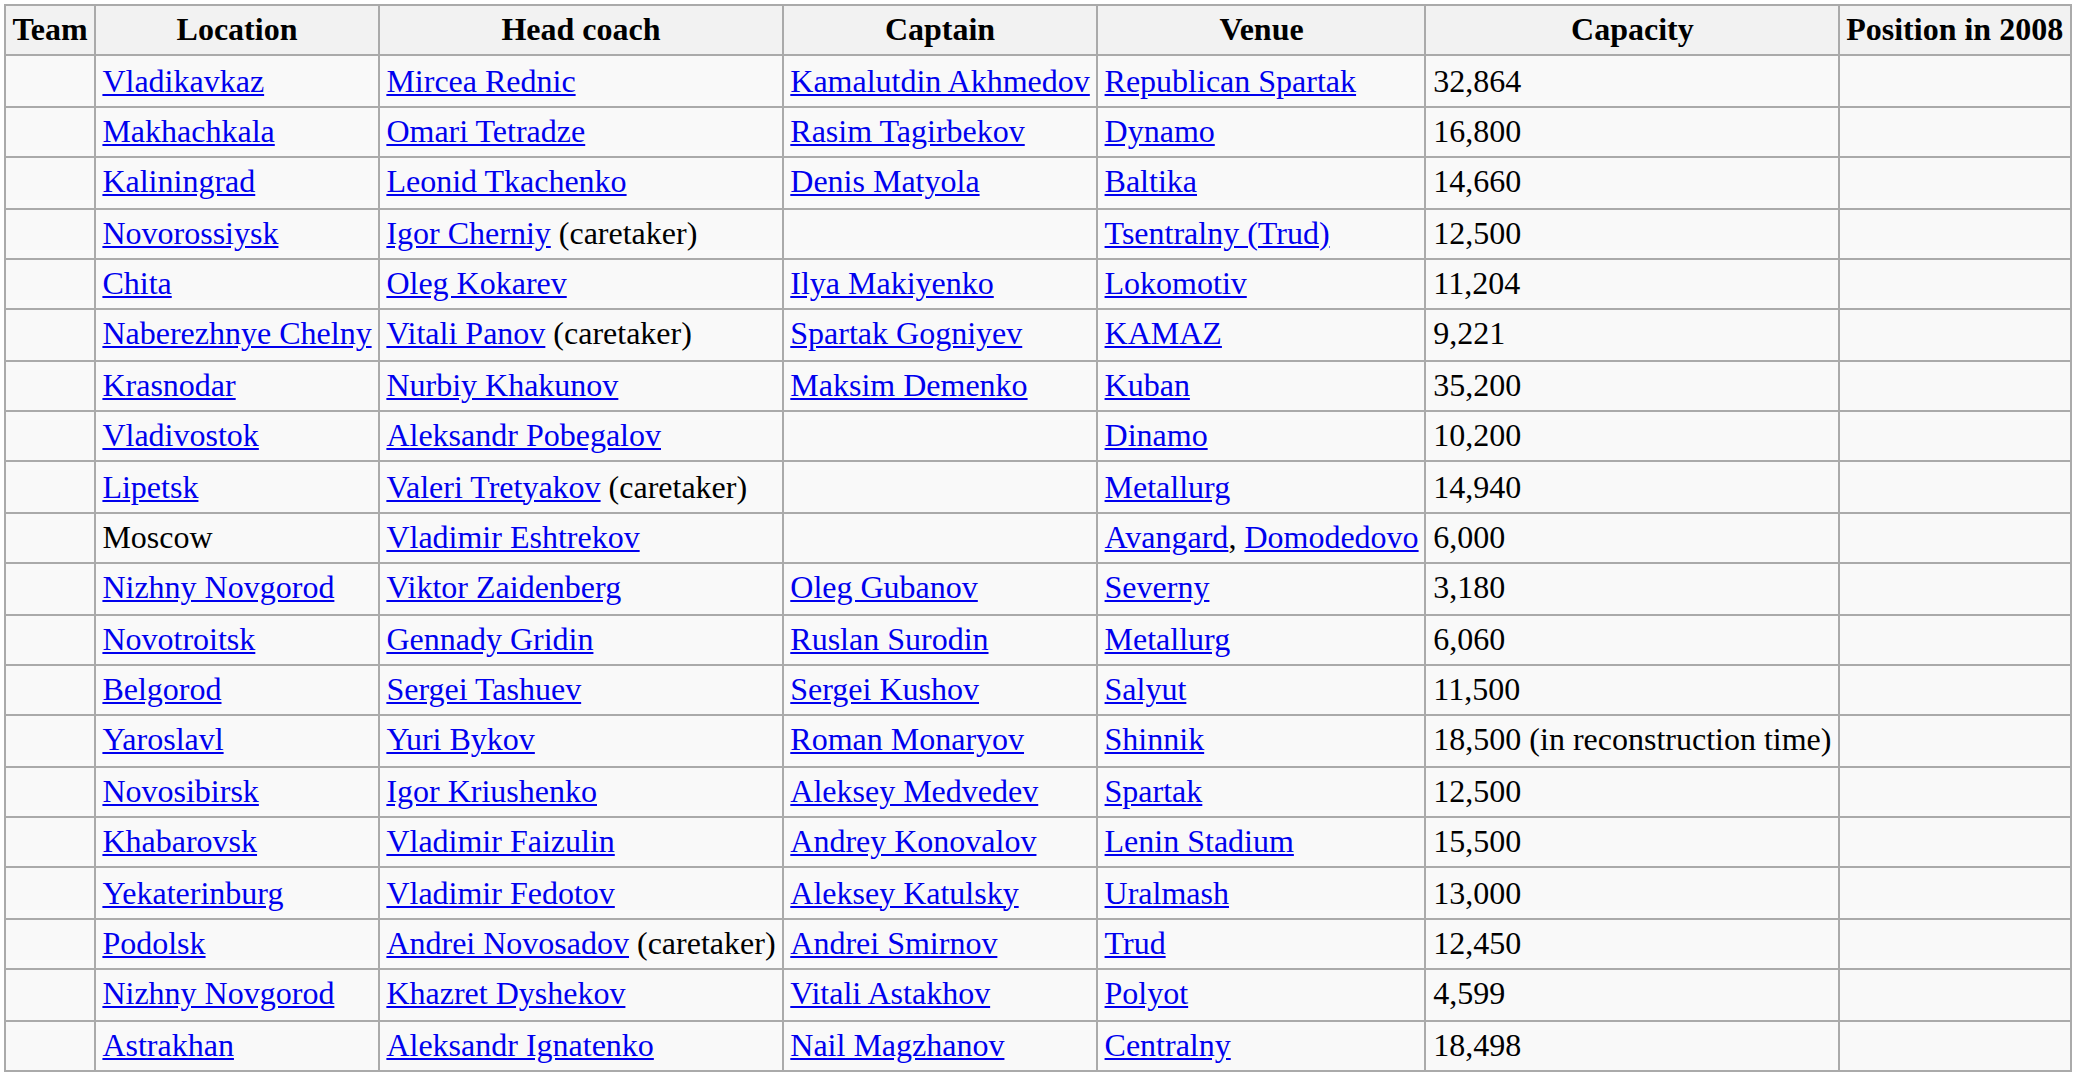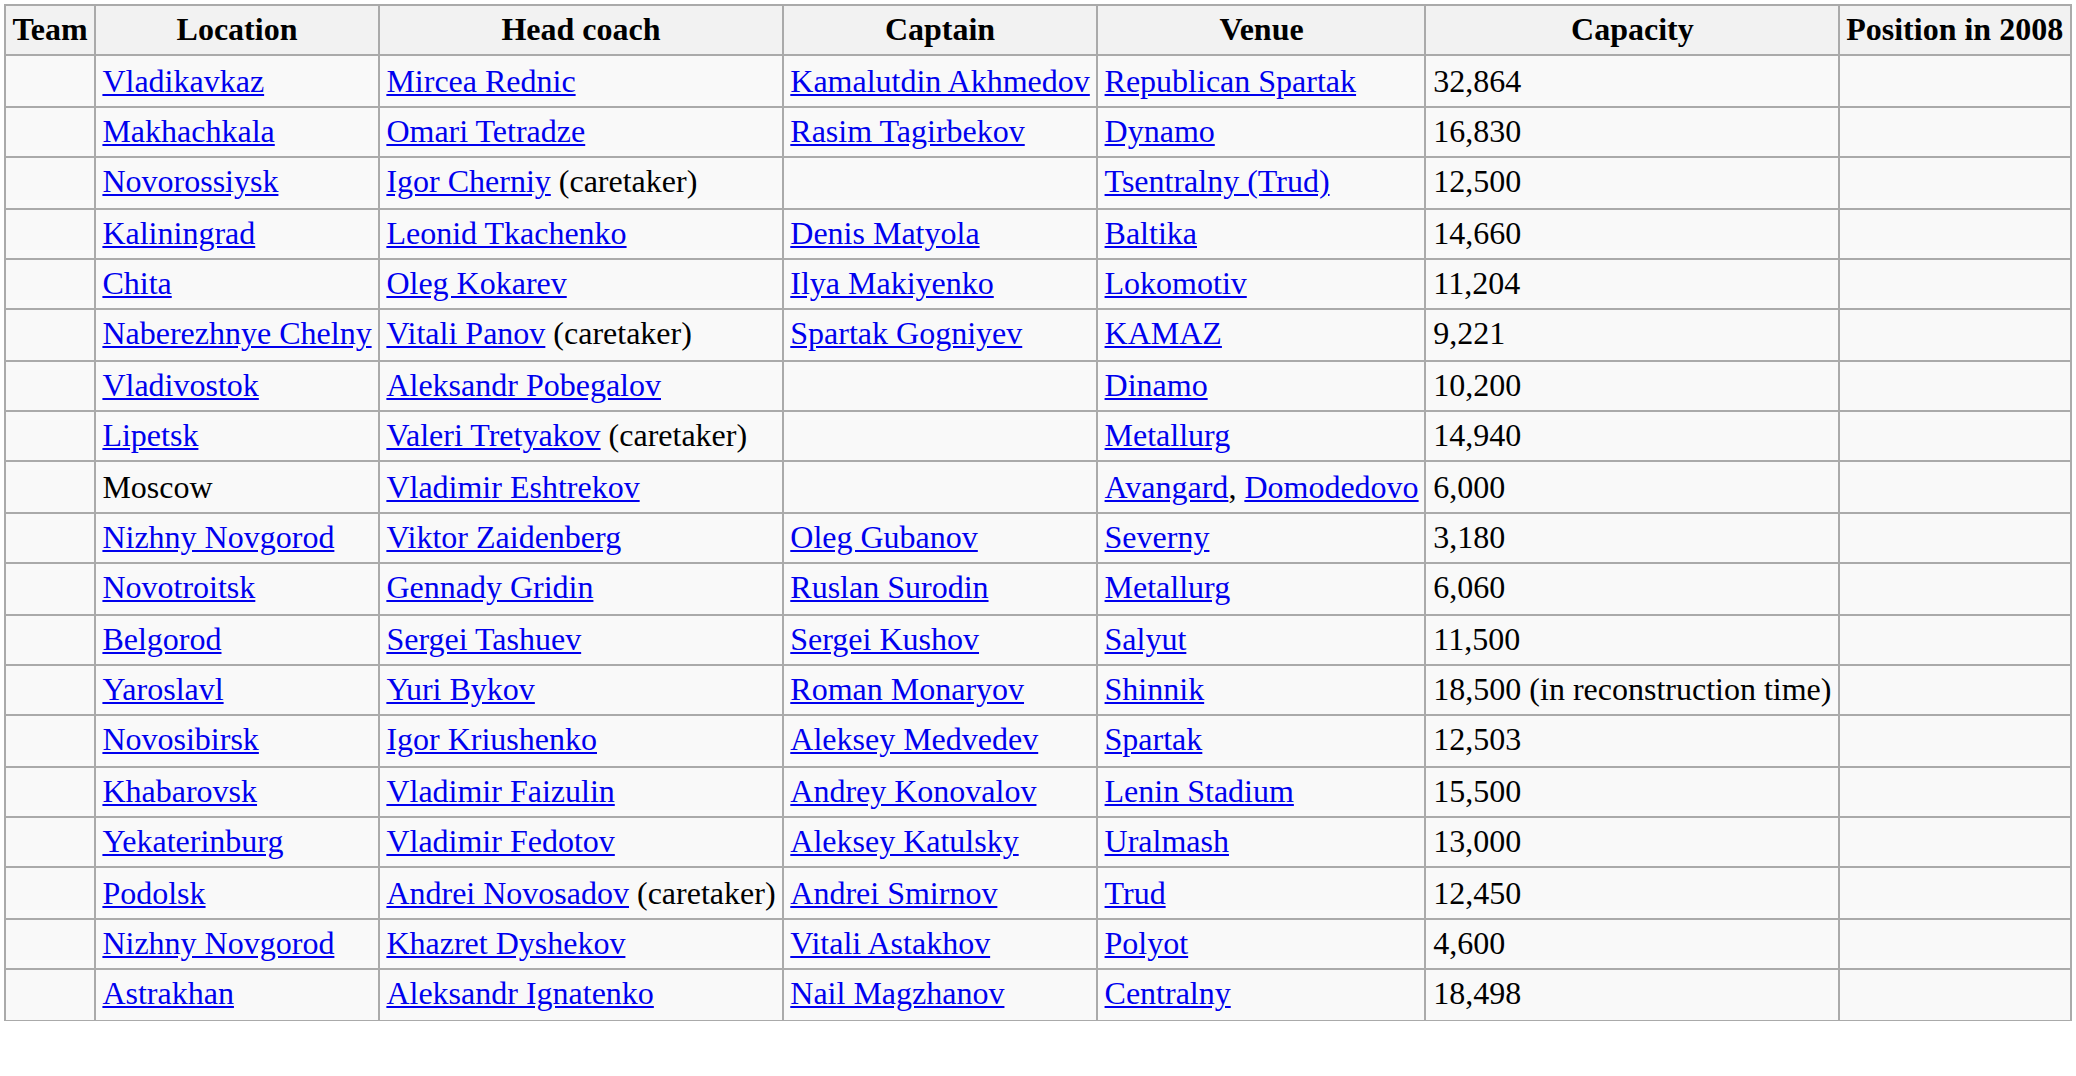 <table class="wikitable sortable" style="clear: both;">
 <tr>
 <th>Team</th>
 <th>Location</th>
 <th>Head coach</th>
 <th>Captain</th>
 <th>Venue</th>
 <th>Capacity</th>
 <th>Position in 2008</th>
 </tr>
 <tr>
 <td></td>
 <td><a href='#'>Vladikavkaz</a></td>
 <td> <a href='#'>Mircea Rednic</a></td>
 <td><a href='#'>Kamalutdin Akhmedov</a></td>
 <td><a href='#'>Republican Spartak</a></td>
 <td>32,864</td>
 <td></td>
 </tr>
 <tr>
 <td></td>
 <td><a href='#'>Makhachkala</a></td>
 <td> <a href='#'>Omari Tetradze</a></td>
 <td><a href='#'>Rasim Tagirbekov</a></td>
 <td><a href='#'>Dynamo</a></td>
-<td>16,800</td>
+<td>16,830</td>
+<td></td>
+</tr>
+<tr>
+<td></td>
+<td><a href='#'>Novorossiysk</a></td>
+<td>  <a href='#'>Igor Cherniy</a> (caretaker)</td>
+<td></td>
+<td><a href='#'>Tsentralny (Trud)</a></td>
+<td>12,500</td>
 <td></td>
 </tr>
 <tr>
 <td></td>
 <td><a href='#'>Kaliningrad</a></td>
 <td> <a href='#'>Leonid Tkachenko</a></td>
 <td><a href='#'>Denis Matyola</a></td>
 <td><a href='#'>Baltika</a></td>
 <td>14,660</td>
-<td></td>
-</tr>
-<tr>
-<td></td>
-<td><a href='#'>Novorossiysk</a></td>
-<td>  <a href='#'>Igor Cherniy</a> (caretaker)</td>
-<td></td>
-<td><a href='#'>Tsentralny (Trud)</a></td>
-<td>12,500</td>
 <td></td>
 </tr>
 <tr>
 <td></td>
 <td><a href='#'>Chita</a></td>
 <td> <a href='#'>Oleg Kokarev</a></td>
 <td><a href='#'>Ilya Makiyenko</a></td>
 <td><a href='#'>Lokomotiv</a></td>
 <td>11,204</td>
 <td></td>
 </tr>
 <tr>
 <td></td>
 <td><a href='#'>Naberezhnye Chelny</a></td>
 <td> <a href='#'>Vitali Panov</a> (caretaker)</td>
 <td><a href='#'>Spartak Gogniyev</a></td>
 <td><a href='#'>KAMAZ</a></td>
 <td>9,221</td>
-<td></td>
-</tr>
-<tr>
-<td></td>
-<td><a href='#'>Krasnodar</a></td>
-<td> <a href='#'>Nurbiy Khakunov</a></td>
-<td><a href='#'>Maksim Demenko</a></td>
-<td><a href='#'>Kuban</a></td>
-<td>35,200</td>
 <td></td>
 </tr>
 <tr>
 <td></td>
 <td><a href='#'>Vladivostok</a></td>
 <td> <a href='#'>Aleksandr Pobegalov</a></td>
 <td></td>
 <td><a href='#'>Dinamo</a></td>
 <td>10,200</td>
 <td></td>
 </tr>
 <tr>
 <td></td>
 <td><a href='#'>Lipetsk</a></td>
 <td> <a href='#'>Valeri Tretyakov</a> (caretaker)</td>
 <td></td>
 <td><a href='#'>Metallurg</a></td>
 <td>14,940</td>
 <td></td>
 </tr>
 <tr>
 <td></td>
 <td>Moscow</td>
 <td> <a href='#'>Vladimir Eshtrekov</a></td>
 <td></td>
 <td><a href='#'>Avangard</a>, <a href='#'>Domodedovo</a></td>
 <td>6,000</td>
 <td></td>
 </tr>
 <tr>
 <td></td>
 <td><a href='#'>Nizhny Novgorod</a></td>
 <td> <a href='#'>Viktor Zaidenberg</a></td>
 <td><a href='#'>Oleg Gubanov</a></td>
 <td><a href='#'>Severny</a></td>
 <td>3,180</td>
 <td></td>
 </tr>
 <tr>
 <td></td>
 <td><a href='#'>Novotroitsk</a></td>
 <td> <a href='#'>Gennady Gridin</a></td>
 <td><a href='#'>Ruslan Surodin</a></td>
 <td><a href='#'>Metallurg</a></td>
 <td>6,060</td>
 <td></td>
 </tr>
 <tr>
 <td></td>
 <td><a href='#'>Belgorod</a></td>
 <td> <a href='#'>Sergei Tashuev</a></td>
 <td><a href='#'>Sergei Kushov</a></td>
 <td><a href='#'>Salyut</a></td>
 <td>11,500</td>
 <td></td>
 </tr>
 <tr>
 <td></td>
 <td><a href='#'>Yaroslavl</a></td>
 <td> <a href='#'>Yuri Bykov</a></td>
 <td><a href='#'>Roman Monaryov</a></td>
 <td><a href='#'>Shinnik</a></td>
 <td>18,500 (in reconstruction time)</td>
 <td></td>
 </tr>
 <tr>
 <td></td>
 <td><a href='#'>Novosibirsk</a></td>
 <td> <a href='#'>Igor Kriushenko</a></td>
 <td><a href='#'>Aleksey Medvedev</a></td>
 <td><a href='#'>Spartak</a></td>
-<td>12,500</td>
+<td>12,503</td>
 <td></td>
 </tr>
 <tr>
 <td></td>
 <td><a href='#'>Khabarovsk</a></td>
 <td> <a href='#'>Vladimir Faizulin</a></td>
 <td><a href='#'>Andrey Konovalov</a></td>
 <td><a href='#'>Lenin Stadium</a></td>
 <td>15,500</td>
 <td></td>
 </tr>
 <tr>
 <td></td>
 <td><a href='#'>Yekaterinburg</a></td>
 <td> <a href='#'>Vladimir Fedotov</a></td>
 <td><a href='#'>Aleksey Katulsky</a></td>
 <td><a href='#'>Uralmash</a></td>
 <td>13,000</td>
 <td></td>
 </tr>
 <tr>
 <td></td>
 <td><a href='#'>Podolsk</a></td>
 <td> <a href='#'>Andrei Novosadov</a> (caretaker)</td>
 <td><a href='#'>Andrei Smirnov</a></td>
 <td><a href='#'>Trud</a></td>
 <td>12,450</td>
 <td></td>
 </tr>
 <tr>
 <td></td>
 <td><a href='#'>Nizhny Novgorod</a></td>
 <td> <a href='#'>Khazret Dyshekov</a></td>
 <td><a href='#'>Vitali Astakhov</a></td>
 <td><a href='#'>Polyot</a></td>
-<td>4,599</td>
+<td>4,600</td>
 <td></td>
 </tr>
 <tr>
 <td></td>
 <td><a href='#'>Astrakhan</a></td>
 <td> <a href='#'>Aleksandr Ignatenko</a></td>
 <td><a href='#'>Nail Magzhanov</a></td>
 <td><a href='#'>Centralny</a></td>
 <td>18,498</td>
 <td></td>
 </tr>
 </table>
